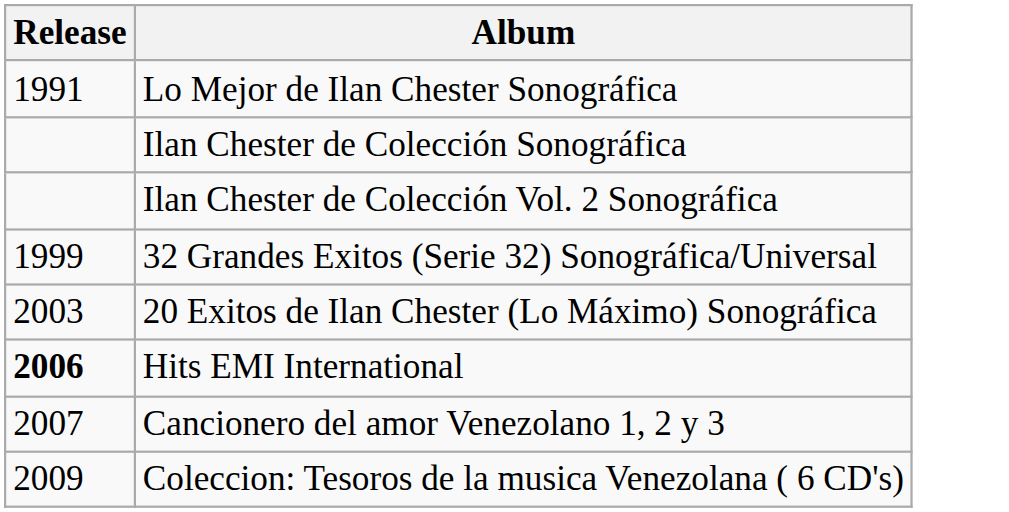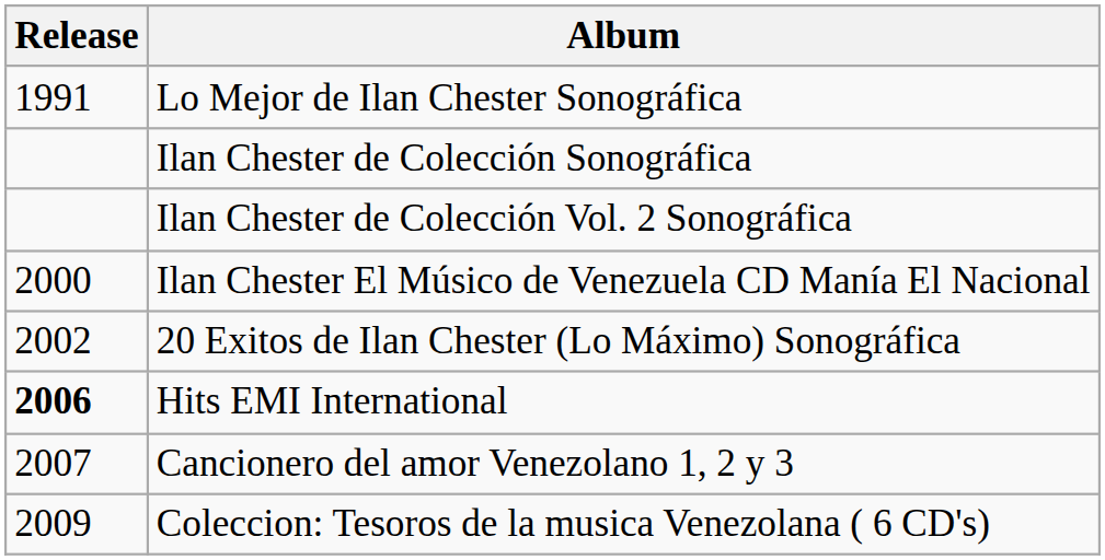 <table class="wikitable sortable">
 <tr>
 <th>Release</th>
 <th>Album</th>
 </tr>
 <tr>
 <td>1991</td>
 <td>Lo Mejor de Ilan Chester Sonográfica</td>
 </tr>
 <tr>
 <td></td>
 <td>Ilan Chester de Colección Sonográfica</td>
 </tr>
 <tr>
 <td></td>
 <td>Ilan Chester de Colección Vol. 2 Sonográfica</td>
 </tr>
 <tr>
-<td>1999</td>
-<td>32 Grandes Exitos (Serie 32) Sonográfica/Universal</td>
+<td>2000</td>
+<td>Ilan Chester El Músico de Venezuela CD Manía El Nacional</td>
 </tr>
 <tr>
-<td>2003</td>
+<td>2002</td>
 <td>20 Exitos de Ilan Chester (Lo Máximo) Sonográfica</td>
 </tr>
 <tr>
 <td><strong>2006</strong></td>
 <td>Hits EMI International</td>
 </tr>
 <tr>
 <td>2007</td>
 <td>Cancionero del amor Venezolano 1, 2 y 3</td>
 </tr>
 <tr>
 <td>2009</td>
 <td>Coleccion: Tesoros de la musica Venezolana ( 6 CD's)</td>
 </tr>
 </table>
